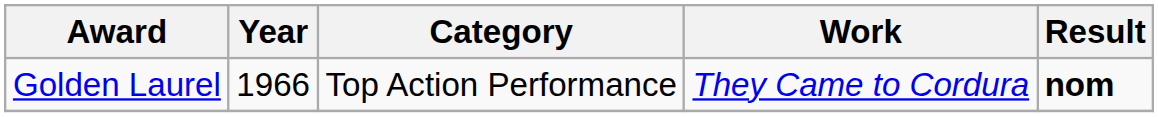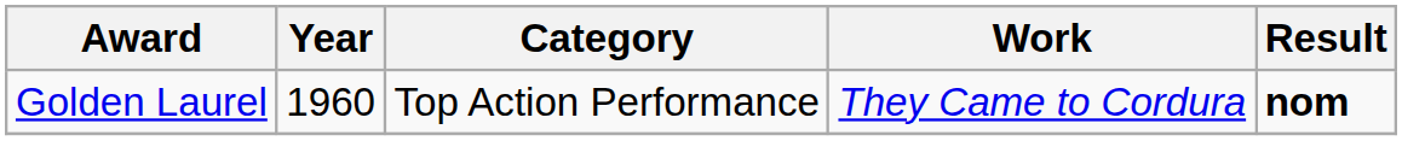 <table class="wikitable" style="font-size: 90%;">
 <tr>
 <th>Award</th>
 <th>Year</th>
 <th>Category</th>
 <th>Work</th>
 <th>Result</th>
 </tr>
 <tr>
 <td><a href='#'>Golden Laurel</a></td>
-<td rowspan="1">1966</td>
+<td rowspan="1">1960</td>
 <td>Top Action Performance</td>
 <td><em><a href='#'>They Came to Cordura</a></em></td>
 <td><strong>nom</strong></td>
 </tr>
 <tr>
 </tr>
 </table>
